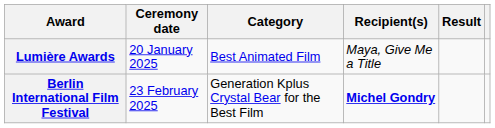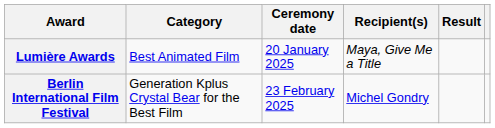 <table class="wikitable sortable plainrowheaders">
 <tr>
 <th scope="col">Award</th>
+<th scope="col">Category</th>
 <th scope="col">Ceremony date</th>
-<th scope="col">Category</th>
 <th scope="col">Recipient(s)</th>
 <th scope="col">Result</th>
 <th scope="col" class="unsortable"></th>
 </tr>
 <tr>
 <th scope="row"><a href='#'>Lumière Awards</a></th>
+<td><a href='#'>Best Animated Film</a></td>
 <td><a href='#'>20 January 2025</a></td>
-<td><a href='#'>Best Animated Film</a></td>
 <td><em>Maya, Give Me a Title</em></td>
 <td></td>
 <td style="text-align:center;"></td>
 </tr>
 <tr>
 <th scope="row"><a href='#'>Berlin International Film Festival</a></th>
+<td>Generation Kplus <a href='#'>Crystal Bear</a> for the Best Film</td>
 <td><a href='#'>23 February 2025</a></td>
-<td>Generation Kplus <a href='#'>Crystal Bear</a> for the Best Film</td>
-<td><strong><a href='#'>Michel Gondry</a></strong></td>
+<td><a href='#'>Michel Gondry</a></td>
 <td></td>
 <td align="center" rowspan="1"></td>
 </tr>
 </table>
